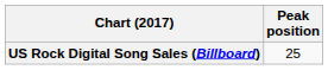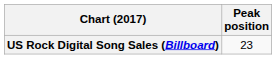 <table class="wikitable plainrowheaders">
 <tr>
 <th>Chart (2017)</th>
 <th>Peak<br>position</th>
 </tr>
 <tr>
 <th scope="row">US Rock Digital Song Sales (<em><a href='#'>Billboard</a></em>)</th>
-<td align="center">25</td>
+<td align="center">23</td>
 </tr>
 </table>
